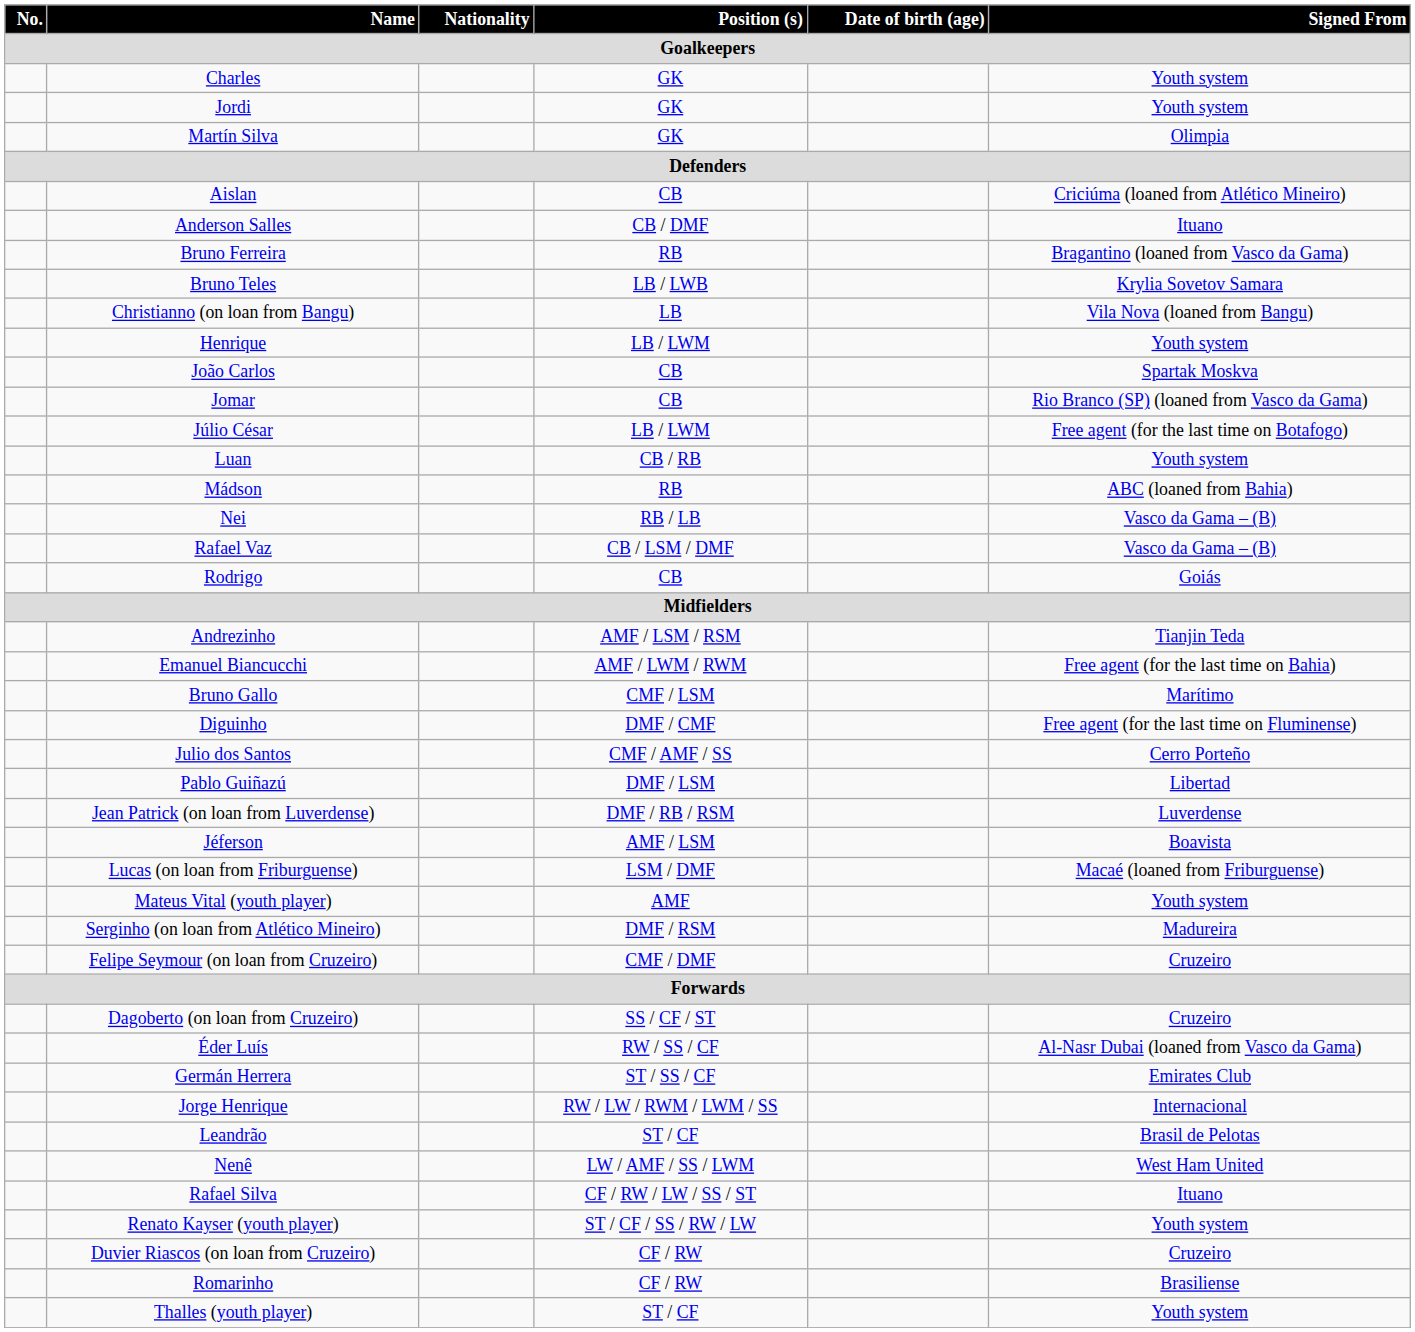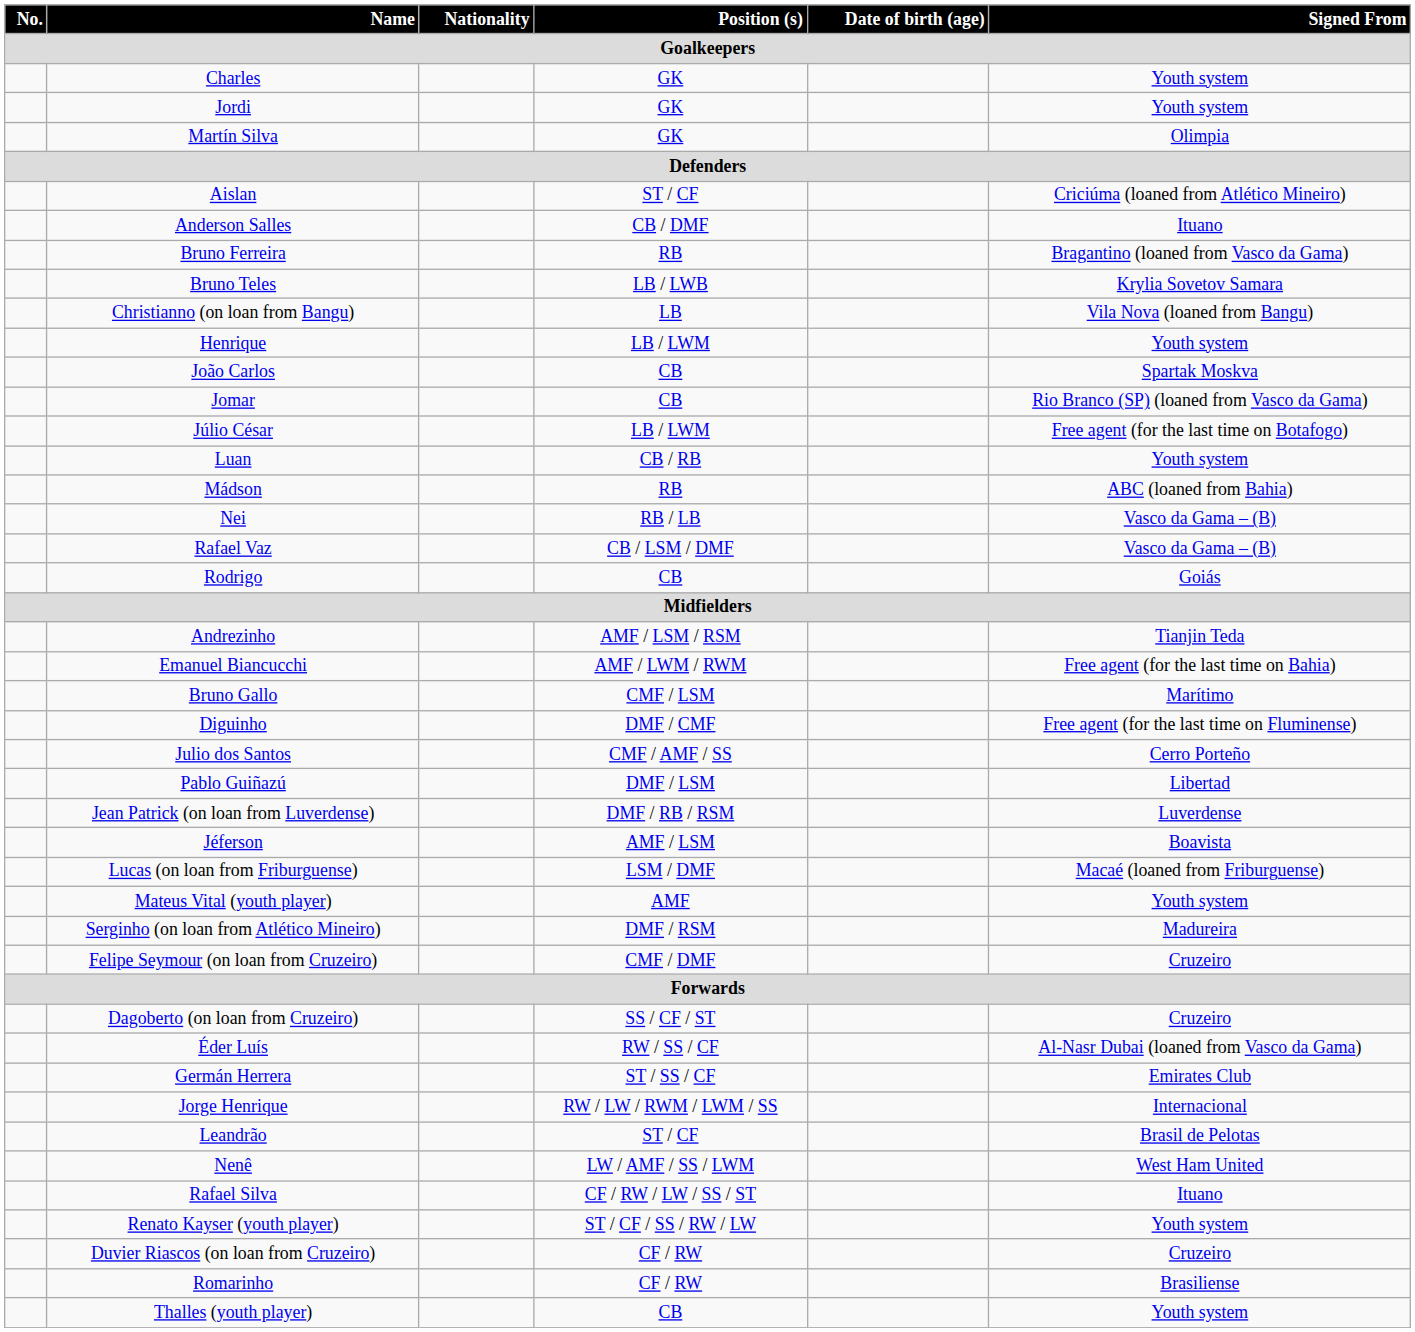 <table class="wikitable"  style="text-align:center; font-size:85%; width:85%;">
 <tr>
 <th style="background:black; color:white; text-align:right;">No.</th>
 <th style="background:black; color:white; text-align:right;">Name</th>
 <th style="background:black; color:white; text-align:right;">Nationality</th>
 <th style="background:black; color:white; text-align:right;">Position (s)</th>
 <th style="background:black; color:white; text-align:right;">Date of birth (age)</th>
 <th style="background:black; color:white; text-align:right;">Signed From</th>
 </tr>
 <tr>
 <th colspan="6"  style="background:#dcdcdc; text-align:center;">Goalkeepers</th>
 </tr>
 <tr>
 <td></td>
 <td><a href='#'>Charles</a></td>
 <td></td>
 <td><a href='#'>GK</a></td>
 <td></td>
 <td><a href='#'>Youth system</a></td>
 </tr>
 <tr>
 <td></td>
 <td><a href='#'>Jordi</a></td>
 <td></td>
 <td><a href='#'>GK</a></td>
 <td></td>
 <td><a href='#'>Youth system</a></td>
 </tr>
 <tr>
 <td></td>
 <td><a href='#'>Martín Silva</a></td>
 <td></td>
 <td><a href='#'>GK</a></td>
 <td></td>
 <td> <a href='#'>Olimpia</a></td>
 </tr>
 <tr>
 <th colspan="6"  style="background:#dcdcdc; text-align:center;">Defenders</th>
 </tr>
 <tr>
 <td></td>
 <td><a href='#'>Aislan</a></td>
 <td></td>
-<td><a href='#'>CB</a></td>
+<td><a href='#'>ST</a> / <a href='#'>CF</a></td>
 <td></td>
 <td> <a href='#'>Criciúma</a> (loaned from <a href='#'>Atlético Mineiro</a>)</td>
 </tr>
 <tr>
 <td></td>
 <td><a href='#'>Anderson Salles</a></td>
 <td></td>
 <td><a href='#'>CB</a> / <a href='#'>DMF</a></td>
 <td></td>
 <td> <a href='#'>Ituano</a></td>
 </tr>
 <tr>
 <td></td>
 <td><a href='#'>Bruno Ferreira</a></td>
 <td></td>
 <td><a href='#'>RB</a></td>
 <td></td>
 <td> <a href='#'>Bragantino</a> (loaned from <a href='#'>Vasco da Gama</a>)</td>
 </tr>
 <tr>
 <td></td>
 <td><a href='#'>Bruno Teles</a></td>
 <td></td>
 <td><a href='#'>LB</a> / <a href='#'>LWB</a></td>
 <td></td>
 <td> <a href='#'>Krylia Sovetov Samara</a></td>
 </tr>
 <tr>
 <td></td>
 <td><a href='#'>Christianno</a> (on loan from <a href='#'>Bangu</a>)</td>
 <td></td>
 <td><a href='#'>LB</a></td>
 <td></td>
 <td> <a href='#'>Vila Nova</a> (loaned from <a href='#'>Bangu</a>)</td>
 </tr>
 <tr>
 <td></td>
 <td><a href='#'>Henrique</a></td>
 <td></td>
 <td><a href='#'>LB</a> / <a href='#'>LWM</a></td>
 <td></td>
 <td><a href='#'>Youth system</a></td>
 </tr>
 <tr>
 <td></td>
 <td><a href='#'>João Carlos</a></td>
 <td></td>
 <td><a href='#'>CB</a></td>
 <td></td>
 <td> <a href='#'>Spartak Moskva</a></td>
 </tr>
 <tr>
 <td></td>
 <td><a href='#'>Jomar</a></td>
 <td></td>
 <td><a href='#'>CB</a></td>
 <td></td>
 <td> <a href='#'>Rio Branco (SP)</a> (loaned from <a href='#'>Vasco da Gama</a>)</td>
 </tr>
 <tr>
 <td></td>
 <td><a href='#'>Júlio César</a></td>
 <td></td>
 <td><a href='#'>LB</a> / <a href='#'>LWM</a></td>
 <td></td>
 <td><a href='#'>Free agent</a> (for the last time on <a href='#'>Botafogo</a>)</td>
 </tr>
 <tr>
 <td></td>
 <td><a href='#'>Luan</a></td>
 <td></td>
 <td><a href='#'>CB</a> / <a href='#'>RB</a></td>
 <td></td>
 <td><a href='#'>Youth system</a></td>
 </tr>
 <tr>
 <td></td>
 <td><a href='#'>Mádson</a></td>
 <td></td>
 <td><a href='#'>RB</a></td>
 <td></td>
 <td> <a href='#'>ABC</a> (loaned from <a href='#'>Bahia</a>)</td>
 </tr>
 <tr>
 <td></td>
 <td><a href='#'>Nei</a></td>
 <td></td>
 <td><a href='#'>RB</a> / <a href='#'>LB</a></td>
 <td></td>
 <td> <a href='#'>Vasco da Gama – (B)</a></td>
 </tr>
 <tr>
 <td></td>
 <td><a href='#'>Rafael Vaz</a></td>
 <td></td>
 <td><a href='#'>CB</a> / <a href='#'>LSM</a> / <a href='#'>DMF</a></td>
 <td></td>
 <td> <a href='#'>Vasco da Gama – (B)</a></td>
 </tr>
 <tr>
 <td></td>
 <td><a href='#'>Rodrigo</a></td>
 <td></td>
 <td><a href='#'>CB</a></td>
 <td></td>
 <td> <a href='#'>Goiás</a></td>
 </tr>
 <tr>
 <th colspan="7"  style="background:#dcdcdc; text-align:center;">Midfielders</th>
 </tr>
 <tr>
 <td></td>
 <td><a href='#'>Andrezinho</a></td>
 <td></td>
 <td><a href='#'>AMF</a> / <a href='#'>LSM</a> / <a href='#'>RSM</a></td>
 <td></td>
 <td> <a href='#'>Tianjin Teda</a></td>
 </tr>
 <tr>
 <td></td>
 <td><a href='#'>Emanuel Biancucchi</a></td>
 <td></td>
 <td><a href='#'>AMF</a> / <a href='#'>LWM</a> / <a href='#'>RWM</a></td>
 <td></td>
 <td><a href='#'>Free agent</a> (for the last time on <a href='#'>Bahia</a>)</td>
 </tr>
 <tr>
 <td></td>
 <td><a href='#'>Bruno Gallo</a></td>
 <td></td>
 <td><a href='#'>CMF</a> / <a href='#'>LSM</a></td>
 <td></td>
 <td> <a href='#'>Marítimo</a></td>
 </tr>
 <tr>
 <td></td>
 <td><a href='#'>Diguinho</a></td>
 <td></td>
 <td><a href='#'>DMF</a> / <a href='#'>CMF</a></td>
 <td></td>
 <td><a href='#'>Free agent</a> (for the last time on <a href='#'>Fluminense</a>)</td>
 </tr>
 <tr>
 <td></td>
 <td><a href='#'>Julio dos Santos</a></td>
 <td></td>
 <td><a href='#'>CMF</a> / <a href='#'>AMF</a> / <a href='#'>SS</a></td>
 <td></td>
 <td> <a href='#'>Cerro Porteño</a></td>
 </tr>
 <tr>
 <td></td>
 <td><a href='#'>Pablo Guiñazú</a></td>
 <td></td>
 <td><a href='#'>DMF</a> / <a href='#'>LSM</a></td>
 <td></td>
 <td> <a href='#'>Libertad</a></td>
 </tr>
 <tr>
 <td></td>
 <td><a href='#'>Jean Patrick</a> (on loan from <a href='#'>Luverdense</a>)</td>
 <td></td>
 <td><a href='#'>DMF</a> / <a href='#'>RB</a> / <a href='#'>RSM</a></td>
 <td></td>
 <td> <a href='#'>Luverdense</a></td>
 </tr>
 <tr>
 <td></td>
 <td><a href='#'>Jéferson</a></td>
 <td></td>
 <td><a href='#'>AMF</a> / <a href='#'>LSM</a></td>
 <td></td>
 <td> <a href='#'>Boavista</a></td>
 </tr>
 <tr>
 <td></td>
 <td><a href='#'>Lucas</a> (on loan from <a href='#'>Friburguense</a>)</td>
 <td></td>
 <td><a href='#'>LSM</a> / <a href='#'>DMF</a></td>
 <td></td>
 <td> <a href='#'>Macaé</a> (loaned from <a href='#'>Friburguense</a>)</td>
 </tr>
 <tr>
 <td></td>
 <td><a href='#'>Mateus Vital</a> (<a href='#'>youth player</a>)</td>
 <td></td>
 <td><a href='#'>AMF</a></td>
 <td></td>
 <td><a href='#'>Youth system</a></td>
 </tr>
 <tr>
 <td></td>
 <td><a href='#'>Serginho</a> (on loan from <a href='#'>Atlético Mineiro</a>)</td>
 <td></td>
 <td><a href='#'>DMF</a> / <a href='#'>RSM</a></td>
 <td></td>
 <td> <a href='#'>Madureira</a></td>
 </tr>
 <tr>
 <td></td>
 <td><a href='#'>Felipe Seymour</a> (on loan from <a href='#'>Cruzeiro</a>)</td>
 <td></td>
 <td><a href='#'>CMF</a> / <a href='#'>DMF</a></td>
 <td></td>
 <td> <a href='#'>Cruzeiro</a></td>
 </tr>
 <tr>
 <th colspan="11"  style="background:#dcdcdc; text-align:center;">Forwards</th>
 </tr>
 <tr>
 <td></td>
 <td><a href='#'>Dagoberto</a> (on loan from <a href='#'>Cruzeiro</a>)</td>
 <td></td>
 <td><a href='#'>SS</a> / <a href='#'>CF</a> / <a href='#'>ST</a></td>
 <td></td>
 <td> <a href='#'>Cruzeiro</a></td>
 </tr>
 <tr>
 <td></td>
 <td><a href='#'>Éder Luís</a></td>
 <td></td>
 <td><a href='#'>RW</a> / <a href='#'>SS</a> / <a href='#'>CF</a></td>
 <td></td>
 <td> <a href='#'>Al-Nasr Dubai</a> (loaned from <a href='#'>Vasco da Gama</a>)</td>
 </tr>
 <tr>
 <td></td>
 <td><a href='#'>Germán Herrera</a></td>
 <td></td>
 <td><a href='#'>ST</a> / <a href='#'>SS</a> / <a href='#'>CF</a></td>
 <td></td>
 <td> <a href='#'>Emirates Club</a></td>
 </tr>
 <tr>
 <td></td>
 <td><a href='#'>Jorge Henrique</a></td>
 <td></td>
 <td><a href='#'>RW</a> / <a href='#'>LW</a> / <a href='#'>RWM</a> / <a href='#'>LWM</a> / <a href='#'>SS</a></td>
 <td></td>
 <td> <a href='#'>Internacional</a></td>
 </tr>
 <tr>
 <td></td>
 <td><a href='#'>Leandrão</a></td>
 <td></td>
 <td><a href='#'>ST</a> / <a href='#'>CF</a></td>
 <td></td>
 <td> <a href='#'>Brasil de Pelotas</a></td>
 </tr>
 <tr>
 <td></td>
 <td><a href='#'>Nenê</a></td>
 <td></td>
 <td><a href='#'>LW</a> / <a href='#'>AMF</a> / <a href='#'>SS</a> / <a href='#'>LWM</a></td>
 <td></td>
 <td> <a href='#'>West Ham United</a></td>
 </tr>
 <tr>
 <td></td>
 <td><a href='#'>Rafael Silva</a></td>
 <td></td>
 <td><a href='#'>CF</a> / <a href='#'>RW</a> / <a href='#'>LW</a> / <a href='#'>SS</a> / <a href='#'>ST</a></td>
 <td></td>
 <td> <a href='#'>Ituano</a></td>
 </tr>
 <tr>
 <td></td>
 <td><a href='#'>Renato Kayser</a> (<a href='#'>youth player</a>)</td>
 <td></td>
 <td><a href='#'>ST</a> / <a href='#'>CF</a> / <a href='#'>SS</a> / <a href='#'>RW</a> / <a href='#'>LW</a></td>
 <td></td>
 <td><a href='#'>Youth system</a></td>
 </tr>
 <tr>
 <td></td>
 <td><a href='#'>Duvier Riascos</a> (on loan from <a href='#'>Cruzeiro</a>)</td>
 <td></td>
 <td><a href='#'>CF</a> / <a href='#'>RW</a></td>
 <td></td>
 <td> <a href='#'>Cruzeiro</a></td>
 </tr>
 <tr>
 <td></td>
 <td><a href='#'>Romarinho</a></td>
 <td></td>
 <td><a href='#'>CF</a> / <a href='#'>RW</a></td>
 <td></td>
 <td> <a href='#'>Brasiliense</a></td>
 </tr>
 <tr>
 <td></td>
 <td><a href='#'>Thalles</a> (<a href='#'>youth player</a>)</td>
 <td></td>
-<td><a href='#'>ST</a> / <a href='#'>CF</a></td>
+<td><a href='#'>CB</a></td>
 <td></td>
 <td><a href='#'>Youth system</a></td>
 </tr>
 </table>
